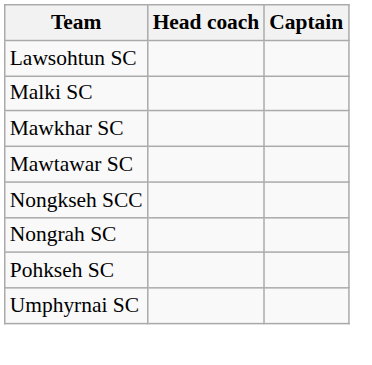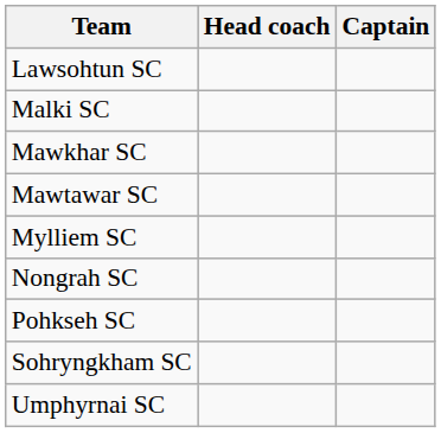 <table class="wikitable sortable" style="text-align: left; font-size:90%">
 <tr>
 <th scope="col">Team</th>
 <th scope="col">Head coach</th>
 <th scope="col">Captain</th>
 </tr>
 <tr>
 <td>Lawsohtun SC</td>
 <td></td>
 <td></td>
 </tr>
 <tr>
 <td>Malki SC</td>
 <td></td>
 <td></td>
 </tr>
 <tr>
 <td>Mawkhar SC</td>
 <td></td>
 <td></td>
 </tr>
 <tr>
 <td>Mawtawar SC</td>
 <td></td>
 <td></td>
 </tr>
 <tr>
-<td>Nongkseh SCC</td>
+<td>Mylliem SC</td>
 <td></td>
 <td></td>
 </tr>
 <tr>
 <td>Nongrah SC</td>
 <td></td>
 <td></td>
 </tr>
 <tr>
 <td>Pohkseh SC</td>
 <td></td>
 <td></td>
 </tr>
 <tr>
+<td>Sohryngkham SC</td>
+<td></td>
+<td></td>
+</tr>
+<tr>
 <td>Umphyrnai SC</td>
 <td></td>
 <td></td>
 </tr>
 </table>
